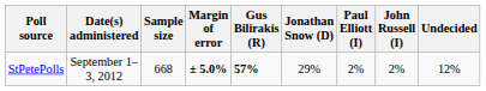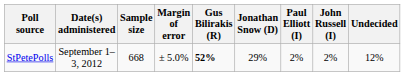 <table class="wikitable">
 <tr>
 <th>Poll<br>source</th>
 <th>Date(s)<br>administered</th>
 <th>Sample<br>size</th>
 <th>Margin of<br>error</th>
 <th style="width:100px;">Gus<br>Bilirakis (R)</th>
 <th style="width:100px;">Jonathan<br>Snow (D)</th>
 <th style="width:100px;">Paul<br>Elliott (I)</th>
 <th style="width:100px;">John<br>Russell (I)</th>
 <th>Undecided</th>
 </tr>
 <tr>
 <td><a href='#'>StPetePolls</a></td>
 <td align=center>September 1–3, 2012</td>
 <td align=center>668</td>
-<td align=center><strong>± 5.0%</strong></td>
-<td><strong>57%</strong></td>
+<td align=center>± 5.0%</td>
+<td><strong>52%</strong></td>
 <td align=center>29%</td>
 <td align=center>2%</td>
 <td align=center>2%</td>
 <td align=center>12%</td>
 </tr>
 </table>
